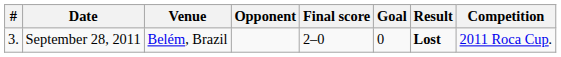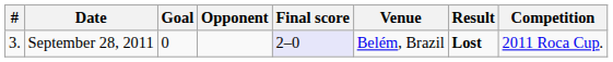 <table class="wikitable collapsible collapsed" style="font-size:85%;">
 <tr>
 <th>#</th>
 <th>Date</th>
-<th>Venue</th>
+<th>Goal</th>
 <th>Opponent</th>
 <th>Final score</th>
-<th>Goal</th>
+<th>Venue</th>
 <th>Result</th>
 <th>Competition</th>
 </tr>
 <tr>
 <td>3.</td>
 <td>September 28, 2011</td>
+<td>0</td>
+<td></td>
+<td style="background: lavender;">2–0</td>
 <td><a href='#'>Belém</a>, Brazil</td>
-<td></td>
-<td>2–0</td>
-<td>0</td>
 <td><strong>Lost</strong></td>
 <td><a href='#'>2011 Roca Cup</a><em>.</td>
 </tr>
 </table>
